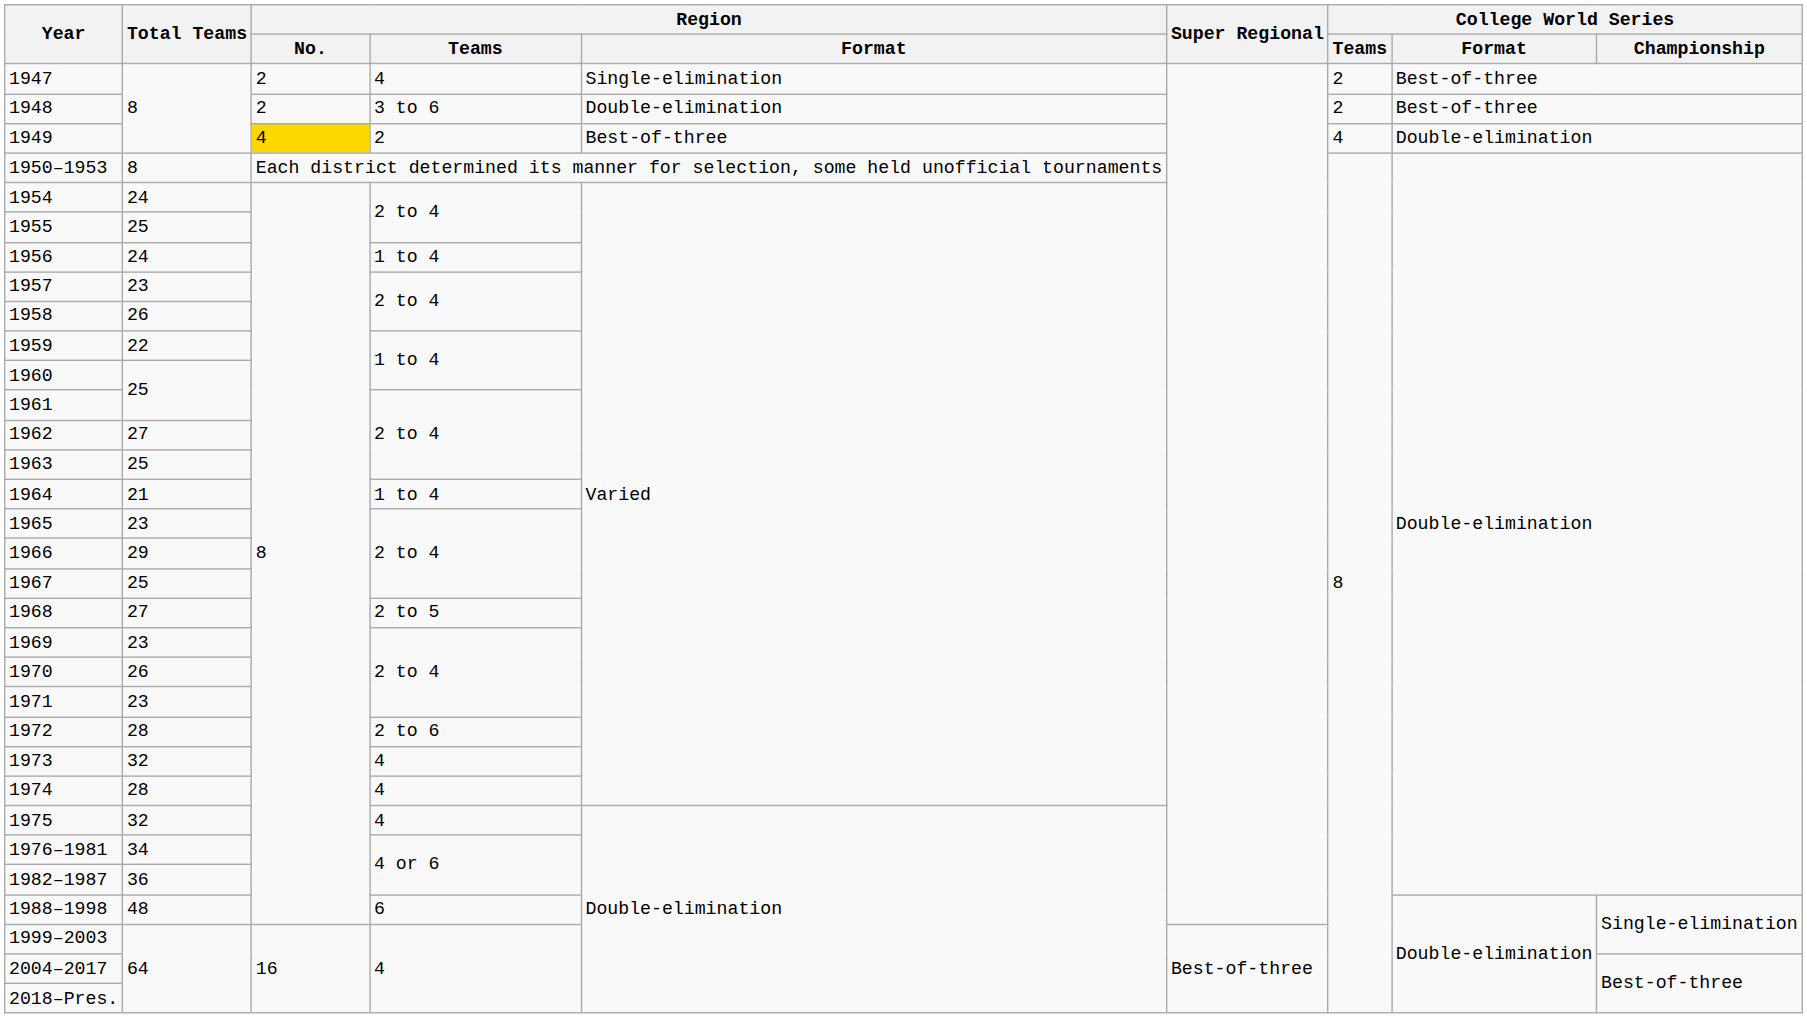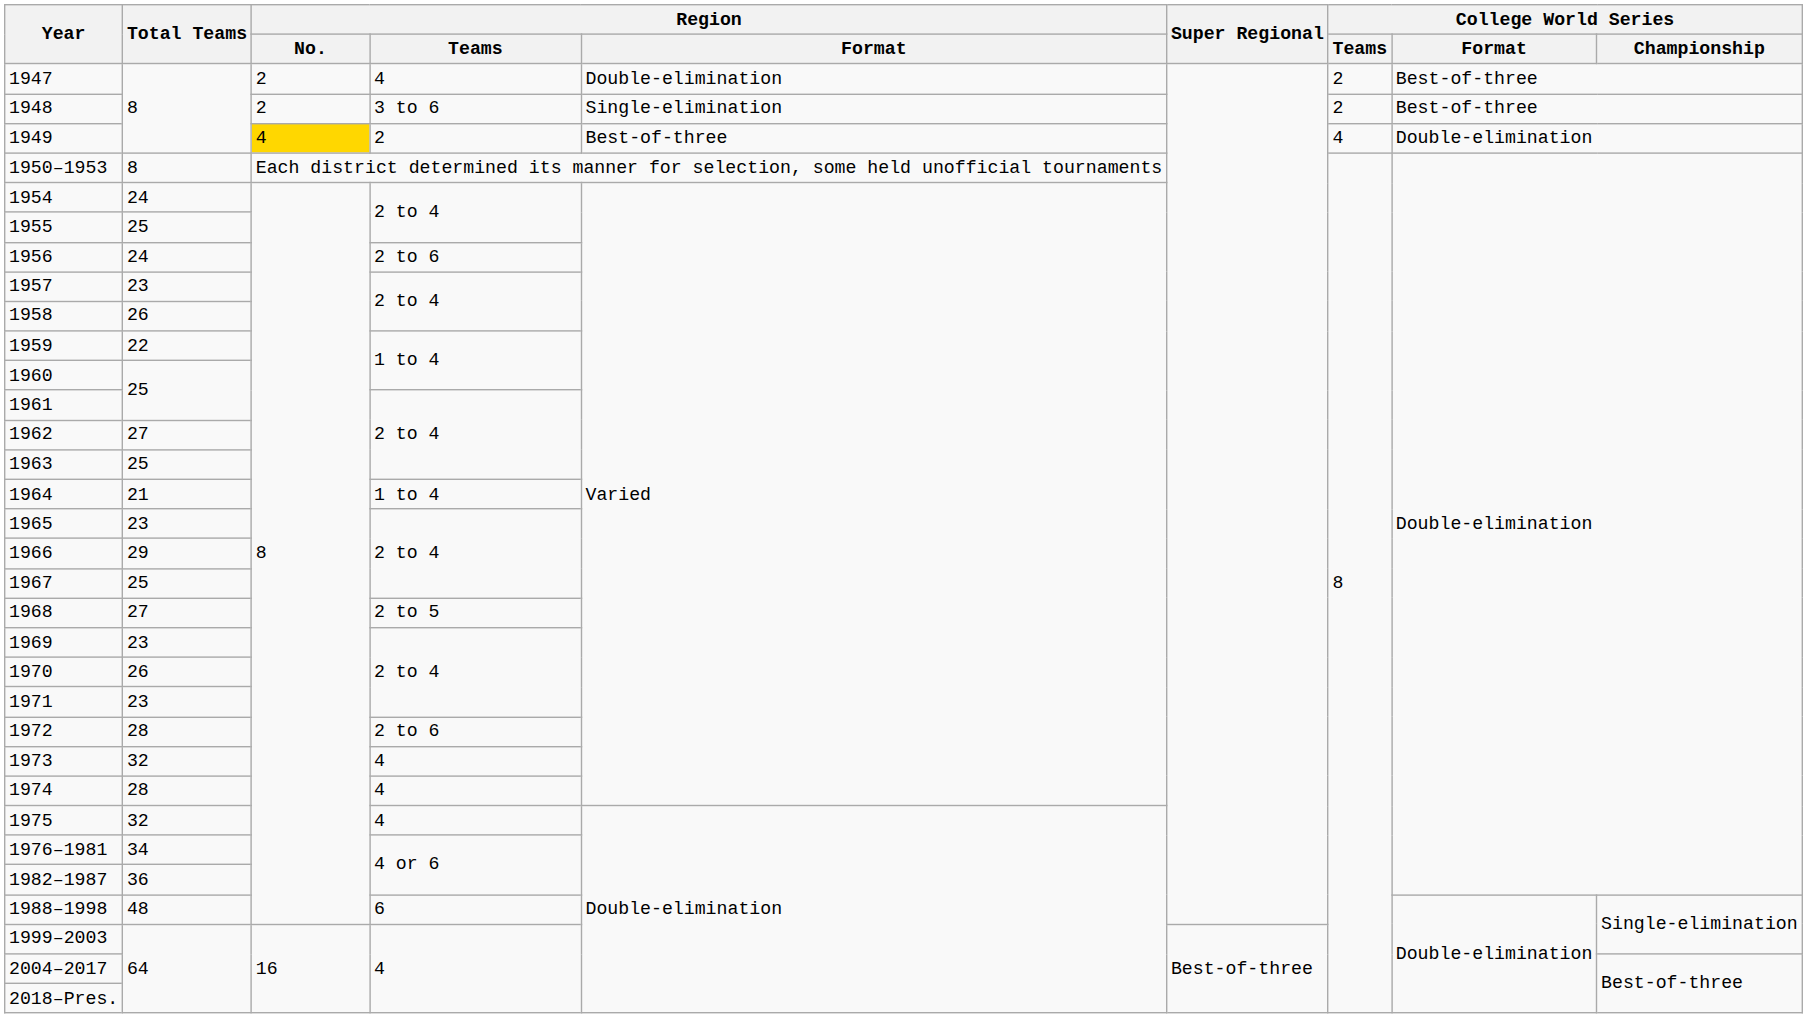 <table class="wikitable mw-collapsible">
 <tr>
 <th rowspan="2">Year</th>
 <th rowspan="2">Total Teams</th>
 <th colspan="3">Region</th>
 <th rowspan="2">Super Regional</th>
 <th colspan="3">College World Series</th>
 </tr>
 <tr>
 <th>No.</th>
 <th>Teams</th>
 <th>Format</th>
 <th>Teams</th>
 <th>Format</th>
 <th>Championship</th>
 </tr>
 <tr>
 <td>1947</td>
 <td rowspan="3">8</td>
 <td>2</td>
 <td>4</td>
-<td>Single-elimination</td>
+<td>Double-elimination</td>
 <td rowspan="29"></td>
 <td>2</td>
 <td colspan="2">Best-of-three</td>
 </tr>
 <tr>
 <td>1948</td>
 <td>2</td>
 <td>3 to 6</td>
-<td>Double-elimination</td>
+<td>Single-elimination</td>
 <td>2</td>
 <td colspan="2">Best-of-three</td>
 </tr>
 <tr>
 <td>1949</td>
 <td style="background: gold;">4</td>
 <td>2</td>
 <td>Best-of-three</td>
 <td>4</td>
 <td colspan="2">Double-elimination</td>
 </tr>
 <tr>
 <td>1950–1953</td>
 <td>8</td>
 <td colspan="3">Each district determined its manner for selection, some held unofficial tournaments</td>
 <td rowspan="29">8</td>
 <td colspan="2" rowspan="25">Double-elimination</td>
 </tr>
 <tr>
 <td>1954</td>
 <td>24</td>
 <td rowspan="25">8</td>
 <td rowspan="2">2 to 4</td>
 <td rowspan="21">Varied</td>
 </tr>
 <tr>
 <td>1955</td>
 <td>25</td>
 </tr>
 <tr>
 <td>1956</td>
 <td>24</td>
-<td>1 to 4</td>
+<td>2 to 6</td>
 </tr>
 <tr>
 <td>1957</td>
 <td>23</td>
 <td rowspan="2">2 to 4</td>
 </tr>
 <tr>
 <td>1958</td>
 <td>26</td>
 </tr>
 <tr>
 <td>1959</td>
 <td>22</td>
 <td rowspan="2">1 to 4</td>
 </tr>
 <tr>
 <td>1960</td>
 <td rowspan="2">25</td>
 </tr>
 <tr>
 <td>1961</td>
 <td rowspan="3">2 to 4</td>
 </tr>
 <tr>
 <td>1962</td>
 <td>27</td>
 </tr>
 <tr>
 <td>1963</td>
 <td>25</td>
 </tr>
 <tr>
 <td>1964</td>
 <td>21</td>
 <td>1 to 4</td>
 </tr>
 <tr>
 <td>1965</td>
 <td>23</td>
 <td rowspan="3">2 to 4</td>
 </tr>
 <tr>
 <td>1966</td>
 <td>29</td>
 </tr>
 <tr>
 <td>1967</td>
 <td>25</td>
 </tr>
 <tr>
 <td>1968</td>
 <td>27</td>
 <td>2 to 5</td>
 </tr>
 <tr>
 <td>1969</td>
 <td>23</td>
 <td rowspan="3">2 to 4</td>
 </tr>
 <tr>
 <td>1970</td>
 <td>26</td>
 </tr>
 <tr>
 <td>1971</td>
 <td>23</td>
 </tr>
 <tr>
 <td>1972</td>
 <td>28</td>
 <td>2 to 6</td>
 </tr>
 <tr>
 <td>1973</td>
 <td>32</td>
 <td>4</td>
 </tr>
 <tr>
 <td>1974</td>
 <td>28</td>
 <td>4</td>
 </tr>
 <tr>
 <td>1975</td>
 <td>32</td>
 <td>4</td>
 <td rowspan="7">Double-elimination</td>
 </tr>
 <tr>
 <td>1976–1981</td>
 <td>34</td>
 <td rowspan="2">4 or 6</td>
 </tr>
 <tr>
 <td>1982–1987</td>
 <td>36</td>
 </tr>
 <tr>
 <td>1988–1998</td>
 <td>48</td>
 <td>6</td>
 <td rowspan="4">Double-elimination</td>
 <td rowspan="2">Single-elimination</td>
 </tr>
 <tr>
 <td>1999–2003</td>
 <td rowspan="3">64</td>
 <td rowspan="3">16</td>
 <td rowspan="3">4</td>
 <td rowspan="3">Best-of-three</td>
 </tr>
 <tr>
 <td>2004–2017</td>
 <td rowspan="2">Best-of-three</td>
 </tr>
 <tr>
 <td>2018–Pres.</td>
 </tr>
 </table>
